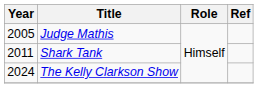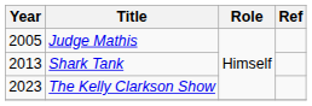 <table class="wikitable">
 <tr>
 <th>Year</th>
 <th>Title</th>
 <th>Role</th>
 <th>Ref</th>
 </tr>
 <tr>
 <td>2005</td>
 <td><em><a href='#'>Judge Mathis</a></em></td>
 <td rowspan="3">Himself</td>
 <td></td>
 </tr>
 <tr>
-<td>2011</td>
+<td>2013</td>
 <td><em><a href='#'>Shark Tank</a></em></td>
 <td></td>
 </tr>
 <tr>
-<td>2024</td>
+<td>2023</td>
 <td><em><a href='#'>The Kelly Clarkson Show</a></em></td>
 <td></td>
 </tr>
 <tr>
 </tr>
 </table>
